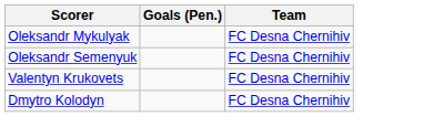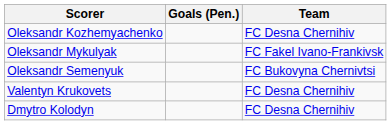 <table class="wikitable">
 <tr>
 <th>Scorer</th>
 <th>Goals (Pen.)</th>
 <th>Team</th>
 </tr>
 <tr>
-<td> <a href='#'>Oleksandr Mykulyak</a></td>
+<td> <a href='#'>Oleksandr Kozhemyachenko</a></td>
 <td></td>
 <td><a href='#'>FC Desna Chernihiv</a></td>
 </tr>
 <tr>
+<td> <a href='#'>Oleksandr Mykulyak</a></td>
+<td></td>
+<td><a href='#'>FC Fakel Ivano-Frankivsk</a></td>
+</tr>
+<tr>
 <td> <a href='#'>Oleksandr Semenyuk</a></td>
 <td></td>
-<td><a href='#'>FC Desna Chernihiv</a></td>
+<td><a href='#'>FC Bukovyna Chernivtsi</a></td>
 </tr>
 <tr>
 <td> <a href='#'>Valentyn Krukovets</a></td>
 <td></td>
 <td><a href='#'>FC Desna Chernihiv</a></td>
 </tr>
 <tr>
 <td> <a href='#'>Dmytro Kolodyn</a></td>
 <td></td>
 <td><a href='#'>FC Desna Chernihiv</a></td>
 </tr>
 </table>
